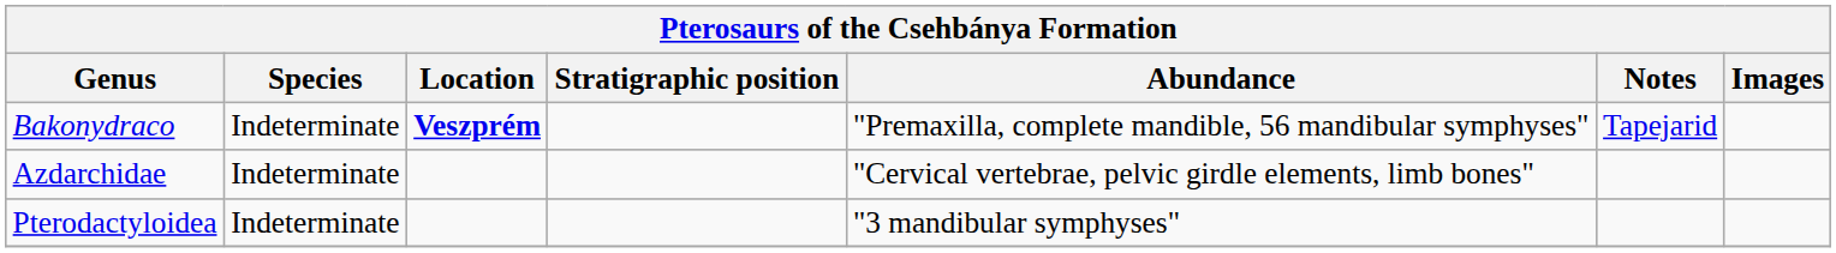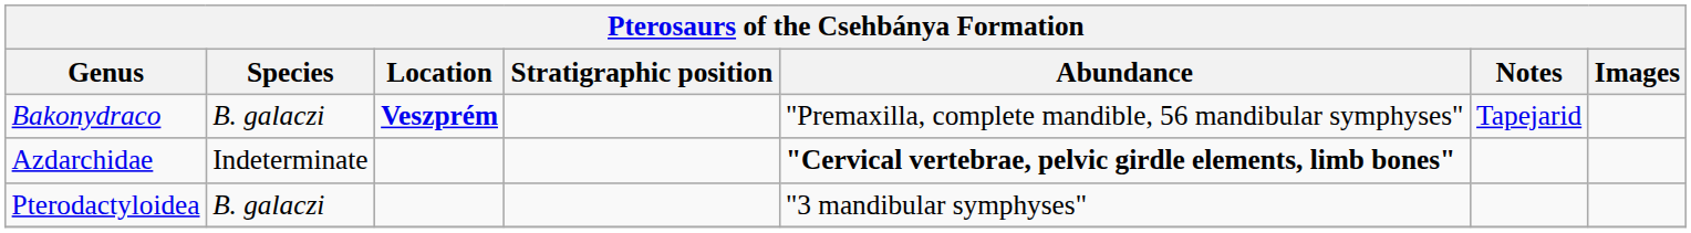 <table class="wikitable" align="center">
 <tr>
 <th colspan="7" align="center"><strong><a href='#'>Pterosaurs</a> of the Csehbánya Formation</strong></th>
 </tr>
 <tr>
 <th>Genus</th>
 <th>Species</th>
 <th>Location</th>
 <th>Stratigraphic position</th>
 <th>Abundance</th>
 <th>Notes</th>
 <th>Images</th>
 </tr>
 <tr>
 <td><em><a href='#'>Bakonydraco</a></em> </td>
-<td>Indeterminate</td>
+<td><em>B. galaczi</em></td>
 <td><strong><a href='#'>Veszprém</a></strong></td>
 <td></td>
 <td>"Premaxilla, complete mandible, 56 mandibular symphyses"</td>
 <td><a href='#'>Tapejarid</a></td>
 <td></td>
 </tr>
 <tr>
 <td><a href='#'>Azdarchidae</a></td>
 <td>Indeterminate</td>
 <td></td>
 <td></td>
-<td>"Cervical vertebrae, pelvic girdle elements, limb bones"</td>
+<td><strong>"Cervical vertebrae, pelvic girdle elements, limb bones"</strong></td>
 <td></td>
 <td></td>
 </tr>
 <tr>
 <td><a href='#'>Pterodactyloidea</a></td>
-<td>Indeterminate</td>
+<td><em>B. galaczi</em></td>
 <td></td>
 <td></td>
 <td>"3 mandibular symphyses"</td>
 <td></td>
 <td></td>
 </tr>
 <tr>
 </tr>
 </table>
